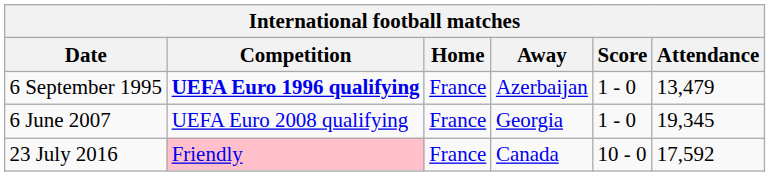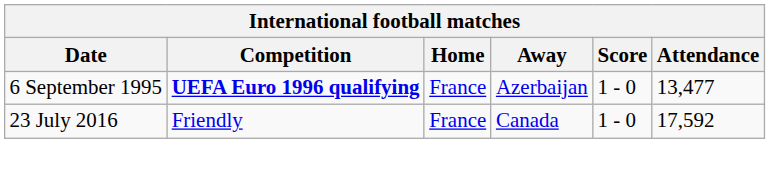 <table class="wikitable" style="text-align:left;">
 <tr>
 <th colspan=6>International football matches</th>
 </tr>
 <tr>
 <th>Date</th>
 <th>Competition</th>
 <th>Home</th>
 <th>Away</th>
 <th>Score</th>
 <th>Attendance</th>
 </tr>
 <tr>
 <td>6 September 1995</td>
 <td><strong><a href='#'>UEFA Euro 1996 qualifying</a></strong></td>
 <td> <a href='#'>France</a></td>
 <td> <a href='#'>Azerbaijan</a></td>
 <td>1 - 0</td>
-<td>13,479</td>
-</tr>
-<tr>
-<td>6 June 2007</td>
-<td><a href='#'>UEFA Euro 2008 qualifying</a></td>
-<td> <a href='#'>France</a></td>
-<td> <a href='#'>Georgia</a></td>
-<td>1 - 0</td>
-<td>19,345</td>
+<td>13,477</td>
 </tr>
 <tr>
 <td>23 July 2016</td>
-<td style="background: pink;"><a href='#'>Friendly</a></td>
+<td><a href='#'>Friendly</a></td>
 <td> <a href='#'>France</a></td>
 <td> <a href='#'>Canada</a></td>
-<td>10 - 0</td>
+<td>1 - 0</td>
 <td>17,592</td>
 </tr>
 </table>
